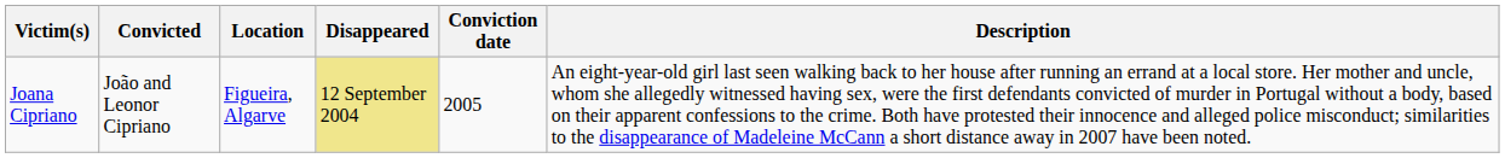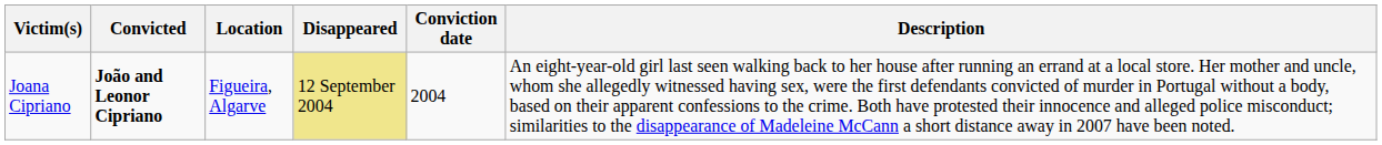 <table class="wikitable sortable">
 <tr>
 <th scope="col">Victim(s)</th>
 <th scope="col">Convicted</th>
 <th scope="col">Location</th>
 <th scope="col">Disappeared</th>
 <th scope="col">Conviction date</th>
 <th scope="col">Description</th>
 </tr>
 <tr>
 <td><a href='#'>Joana Cipriano</a></td>
-<td>João and Leonor Cipriano</td>
+<td><strong>João and Leonor Cipriano</strong></td>
 <td><a href='#'>Figueira</a>, <a href='#'>Algarve</a></td>
 <td style="background: khaki;">12 September 2004</td>
-<td>2005</td>
+<td>2004</td>
 <td>An eight-year-old girl last seen walking back to her house after running an errand at a local store. Her mother and uncle, whom she allegedly witnessed having sex, were the first defendants convicted of murder in Portugal without a body, based on their apparent confessions to the crime. Both have protested their innocence and alleged police misconduct; similarities to the <a href='#'>disappearance of Madeleine McCann</a> a short distance away in 2007 have been noted.</td>
 </tr>
 </table>
